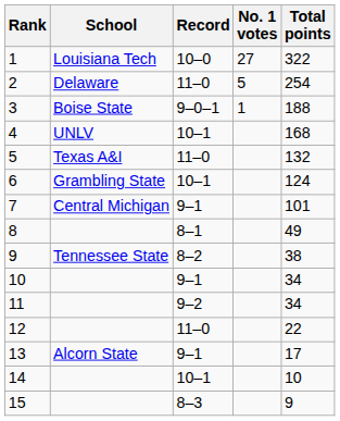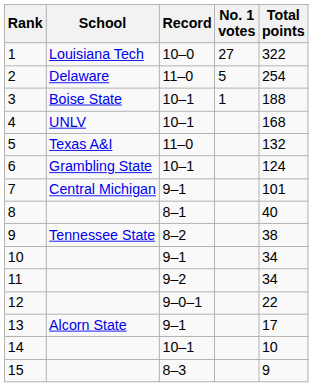 <table class="wikitable">
 <tr>
 <th>Rank</th>
 <th>School</th>
 <th>Record</th>
 <th>No. 1<br>votes</th>
 <th>Total<br>points</th>
 </tr>
 <tr>
 <td>1</td>
 <td><a href='#'>Louisiana Tech</a></td>
 <td>10–0</td>
 <td>27</td>
 <td>322</td>
 </tr>
 <tr>
 <td>2</td>
 <td><a href='#'>Delaware</a></td>
 <td>11–0</td>
 <td>5</td>
 <td>254</td>
 </tr>
 <tr>
 <td>3</td>
 <td><a href='#'>Boise State</a></td>
-<td>9–0–1</td>
+<td>10–1</td>
 <td>1</td>
 <td>188</td>
 </tr>
 <tr>
 <td>4</td>
 <td><a href='#'>UNLV</a></td>
 <td>10–1</td>
 <td></td>
 <td>168</td>
 </tr>
 <tr>
 <td>5</td>
 <td><a href='#'>Texas A&I</a></td>
 <td>11–0</td>
 <td></td>
 <td>132</td>
 </tr>
 <tr>
 <td>6</td>
 <td><a href='#'>Grambling State</a></td>
 <td>10–1</td>
 <td></td>
 <td>124</td>
 </tr>
 <tr>
 <td>7</td>
 <td><a href='#'>Central Michigan</a></td>
 <td>9–1</td>
 <td></td>
 <td>101</td>
 </tr>
 <tr>
 <td>8</td>
 <td></td>
 <td>8–1</td>
 <td></td>
-<td>49</td>
+<td>40</td>
 </tr>
 <tr>
 <td>9</td>
 <td><a href='#'>Tennessee State</a></td>
 <td>8–2</td>
 <td></td>
 <td>38</td>
 </tr>
 <tr>
 <td>10</td>
 <td></td>
 <td>9–1</td>
 <td></td>
 <td>34</td>
 </tr>
 <tr>
 <td>11</td>
 <td></td>
 <td>9–2</td>
 <td></td>
 <td>34</td>
 </tr>
 <tr>
 <td>12</td>
 <td></td>
-<td>11–0</td>
+<td>9–0–1</td>
 <td></td>
 <td>22</td>
 </tr>
 <tr>
 <td>13</td>
 <td><a href='#'>Alcorn State</a></td>
 <td>9–1</td>
 <td></td>
 <td>17</td>
 </tr>
 <tr>
 <td>14</td>
 <td></td>
 <td>10–1</td>
 <td></td>
 <td>10</td>
 </tr>
 <tr>
 <td>15</td>
 <td></td>
 <td>8–3</td>
 <td></td>
 <td>9</td>
 </tr>
 </table>
